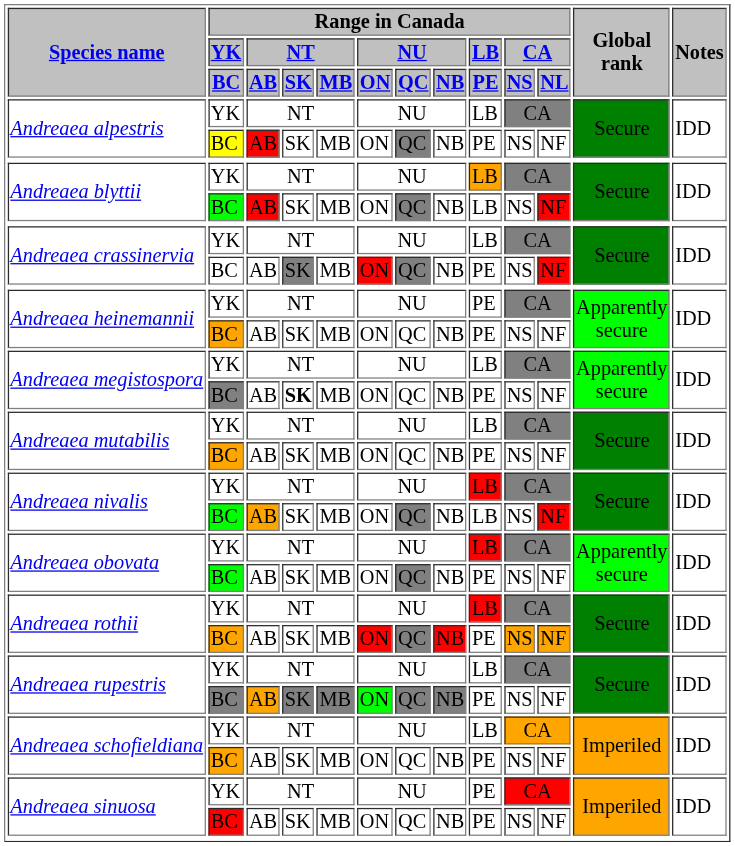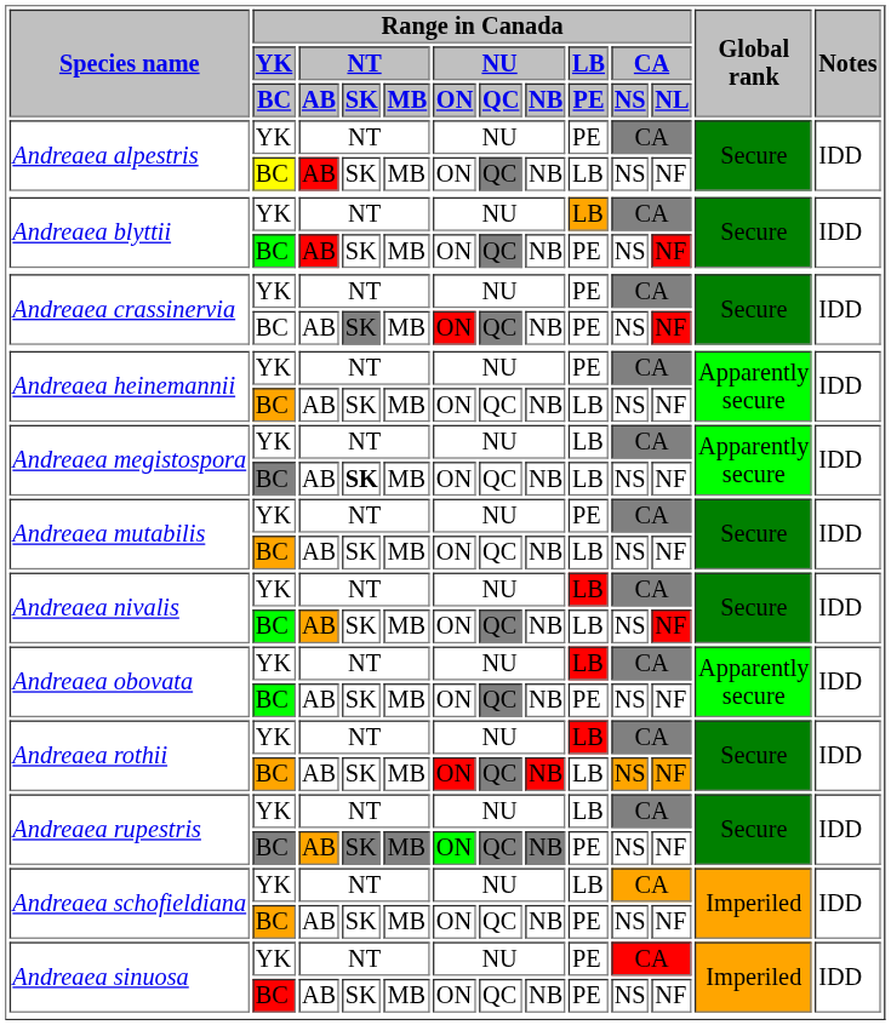 <table border="1" |>
 <tr>
 <th rowspan="3" bgcolor=silver><a href='#'>Species name</a></th>
 <th colspan="10" bgcolor=silver>Range in Canada</th>
 <th rowspan="3" bgcolor=silver>Global <br> rank</th>
 <th rowspan="3" bgcolor=silver>Notes</th>
 </tr>
 <tr>
 <th bgcolor=silver><a href='#'>YK</a></th>
 <th colspan="3" bgcolor=silver><a href='#'>NT</a></th>
 <th colspan="3" bgcolor=silver><a href='#'>NU</a></th>
 <th bgcolor=silver><a href='#'>LB</a></th>
 <th colspan="2" bgcolor=silver><a href='#'>CA</a></th>
 </tr>
 <tr>
 <th bgcolor=silver><a href='#'>BC</a></th>
 <th bgcolor=silver><a href='#'>AB</a></th>
 <th bgcolor=silver><a href='#'>SK</a></th>
 <th bgcolor=silver><a href='#'>MB</a></th>
 <th bgcolor=silver><a href='#'>ON</a></th>
 <th bgcolor=silver><a href='#'>QC</a></th>
 <th bgcolor=silver><a href='#'>NB</a></th>
 <th bgcolor=silver><a href='#'>PE</a></th>
 <th bgcolor=silver><a href='#'>NS</a></th>
 <th bgcolor=silver><a href='#'>NL</a></th>
 </tr>
 <tr>
 <td rowspan="2"><em><a href='#'>Andreaea alpestris</a></em></td>
 <td>YK</td>
 <td colspan="3" align="center">NT</td>
 <td colspan="3" align="center">NU</td>
-<td>LB</td>
+<td>PE</td>
 <td colspan="2" align="center" bgcolor=gray>CA</td>
 <td rowspan="2" align="center" bgcolor=green>Secure</td>
 <td rowspan="2">IDD</td>
 </tr>
 <tr>
 <td bgcolor=yellow>BC</td>
 <td bgcolor=red>AB</td>
 <td>SK</td>
 <td>MB</td>
 <td>ON</td>
 <td bgcolor=gray>QC</td>
 <td>NB</td>
-<td>PE</td>
+<td>LB</td>
 <td>NS</td>
 <td>NF</td>
 </tr>
 <tr>
 </tr>
 <tr>
 <td rowspan="2"><em><a href='#'>Andreaea blyttii</a></em></td>
 <td>YK</td>
 <td colspan="3" align="center">NT</td>
 <td colspan="3" align="center">NU</td>
 <td bgcolor=orange>LB</td>
 <td colspan="2" align="center" bgcolor=gray>CA</td>
 <td rowspan="2" align="center" bgcolor=green>Secure</td>
 <td rowspan="2">IDD</td>
 </tr>
 <tr>
 <td bgcolor=lime>BC</td>
 <td bgcolor=red>AB</td>
 <td>SK</td>
 <td>MB</td>
 <td>ON</td>
 <td bgcolor=gray>QC</td>
 <td>NB</td>
-<td>LB</td>
+<td>PE</td>
 <td>NS</td>
 <td bgcolor=red>NF</td>
 </tr>
 <tr>
 </tr>
 <tr>
 <td rowspan="2"><em><a href='#'>Andreaea crassinervia</a></em></td>
 <td>YK</td>
 <td colspan="3" align="center">NT</td>
 <td colspan="3" align="center">NU</td>
-<td>LB</td>
+<td>PE</td>
 <td colspan="2" align="center" bgcolor=gray>CA</td>
 <td rowspan="2" align="center" bgcolor=green>Secure</td>
 <td rowspan="2">IDD</td>
 </tr>
 <tr>
 <td>BC</td>
 <td>AB</td>
 <td bgcolor=gray>SK</td>
 <td>MB</td>
 <td bgcolor=red>ON</td>
 <td bgcolor=gray>QC</td>
 <td>NB</td>
 <td>PE</td>
 <td>NS</td>
 <td bgcolor=red>NF</td>
 </tr>
 <tr>
 </tr>
 <tr>
 <td rowspan="2"><em><a href='#'>Andreaea heinemannii</a></em></td>
 <td>YK</td>
 <td colspan="3" align="center">NT</td>
 <td colspan="3" align="center">NU</td>
 <td>PE</td>
 <td colspan="2" align="center" bgcolor=gray>CA</td>
 <td rowspan="2" align="center" bgcolor=lime>Apparently <br> secure</td>
 <td rowspan="2">IDD</td>
 </tr>
 <tr>
 <td bgcolor=orange>BC</td>
 <td>AB</td>
 <td>SK</td>
 <td>MB</td>
 <td>ON</td>
 <td>QC</td>
 <td>NB</td>
-<td>PE</td>
+<td>LB</td>
 <td>NS</td>
 <td>NF</td>
 </tr>
 <tr>
 <td rowspan="2"><em><a href='#'>Andreaea megistospora</a></em></td>
 <td>YK</td>
 <td colspan="3" align="center">NT</td>
 <td colspan="3" align="center">NU</td>
 <td>LB</td>
 <td colspan="2" align="center" bgcolor=gray>CA</td>
 <td rowspan="2" align="center" bgcolor=lime>Apparently <br> secure</td>
 <td rowspan="2">IDD</td>
 </tr>
 <tr>
 <td bgcolor=gray>BC</td>
 <td>AB</td>
 <td><strong>SK</strong></td>
 <td>MB</td>
 <td>ON</td>
 <td>QC</td>
 <td>NB</td>
-<td>PE</td>
+<td>LB</td>
 <td>NS</td>
 <td>NF</td>
 </tr>
 <tr>
 <td rowspan="2"><em><a href='#'>Andreaea mutabilis</a></em></td>
 <td>YK</td>
 <td colspan="3" align="center">NT</td>
 <td colspan="3" align="center">NU</td>
-<td>LB</td>
+<td>PE</td>
 <td colspan="2" align="center" bgcolor=gray>CA</td>
 <td rowspan="2" align="center" bgcolor=green>Secure</td>
 <td rowspan="2">IDD</td>
 </tr>
 <tr>
 <td bgcolor=orange>BC</td>
 <td>AB</td>
 <td>SK</td>
 <td>MB</td>
 <td>ON</td>
 <td>QC</td>
 <td>NB</td>
-<td>PE</td>
+<td>LB</td>
 <td>NS</td>
 <td>NF</td>
 </tr>
 <tr>
 <td rowspan="2"><em><a href='#'>Andreaea nivalis</a></em></td>
 <td>YK</td>
 <td colspan="3" align="center">NT</td>
 <td colspan="3" align="center">NU</td>
 <td bgcolor=red>LB</td>
 <td colspan="2" align="center" bgcolor=gray>CA</td>
 <td rowspan="2" align="center" bgcolor=green>Secure</td>
 <td rowspan="2">IDD</td>
 </tr>
 <tr>
 <td bgcolor=lime>BC</td>
 <td bgcolor=orange>AB</td>
 <td>SK</td>
 <td>MB</td>
 <td>ON</td>
 <td bgcolor=gray>QC</td>
 <td>NB</td>
 <td>LB</td>
 <td>NS</td>
 <td bgcolor=red>NF</td>
 </tr>
 <tr>
 <td rowspan="2"><em><a href='#'>Andreaea obovata</a></em></td>
 <td>YK</td>
 <td colspan="3" align="center">NT</td>
 <td colspan="3" align="center">NU</td>
 <td bgcolor=red>LB</td>
 <td colspan="2" align="center" bgcolor=gray>CA</td>
 <td rowspan="2" align="center" bgcolor=lime>Apparently <br> secure</td>
 <td rowspan="2">IDD</td>
 </tr>
 <tr>
 <td bgcolor=lime>BC</td>
 <td>AB</td>
 <td>SK</td>
 <td>MB</td>
 <td>ON</td>
 <td bgcolor=gray>QC</td>
 <td>NB</td>
 <td>PE</td>
 <td>NS</td>
 <td>NF</td>
 </tr>
 <tr>
 <td rowspan="2"><em><a href='#'>Andreaea rothii</a></em></td>
 <td>YK</td>
 <td colspan="3" align="center">NT</td>
 <td colspan="3" align="center">NU</td>
 <td bgcolor=red>LB</td>
 <td colspan="2" align="center" bgcolor=gray>CA</td>
 <td rowspan="2" align="center" bgcolor=green>Secure</td>
 <td rowspan="2">IDD</td>
 </tr>
 <tr>
 <td bgcolor=orange>BC</td>
 <td>AB</td>
 <td>SK</td>
 <td>MB</td>
 <td bgcolor=red>ON</td>
 <td bgcolor=gray>QC</td>
 <td bgcolor=red>NB</td>
-<td>PE</td>
+<td>LB</td>
 <td bgcolor=orange>NS</td>
 <td bgcolor=orange>NF</td>
 </tr>
 <tr>
 <td rowspan="2"><em><a href='#'>Andreaea rupestris</a></em></td>
 <td>YK</td>
 <td colspan="3" align="center">NT</td>
 <td colspan="3" align="center">NU</td>
 <td>LB</td>
 <td colspan="2" align="center" bgcolor=gray>CA</td>
 <td rowspan="2" align="center" bgcolor=green>Secure</td>
 <td rowspan="2">IDD</td>
 </tr>
 <tr>
 <td bgcolor=gray>BC</td>
 <td bgcolor=orange>AB</td>
 <td bgcolor=gray>SK</td>
 <td bgcolor=gray>MB</td>
 <td bgcolor=lime>ON</td>
 <td bgcolor=gray>QC</td>
 <td bgcolor=gray>NB</td>
 <td>PE</td>
 <td>NS</td>
 <td>NF</td>
 </tr>
 <tr>
 <td rowspan="2"><em><a href='#'>Andreaea schofieldiana</a></em></td>
 <td>YK</td>
 <td colspan="3" align="center">NT</td>
 <td colspan="3" align="center">NU</td>
 <td>LB</td>
 <td colspan="2" align="center" bgcolor=orange>CA</td>
 <td rowspan="2" align="center" bgcolor=orange>Imperiled</td>
 <td rowspan="2">IDD</td>
 </tr>
 <tr>
 <td bgcolor=orange>BC</td>
 <td>AB</td>
 <td>SK</td>
 <td>MB</td>
 <td>ON</td>
 <td>QC</td>
 <td>NB</td>
 <td>PE</td>
 <td>NS</td>
 <td>NF</td>
 </tr>
 <tr>
 <td rowspan="2"><em><a href='#'>Andreaea sinuosa</a></em></td>
 <td>YK</td>
 <td colspan="3" align="center">NT</td>
 <td colspan="3" align="center">NU</td>
 <td>PE</td>
 <td colspan="2" align="center" bgcolor=red>CA</td>
 <td rowspan="2" align="center" bgcolor=orange>Imperiled</td>
 <td rowspan="2">IDD</td>
 </tr>
 <tr>
 <td bgcolor=red>BC</td>
 <td>AB</td>
 <td>SK</td>
 <td>MB</td>
 <td>ON</td>
 <td>QC</td>
 <td>NB</td>
 <td>PE</td>
 <td>NS</td>
 <td>NF</td>
 </tr>
 <tr>
 </tr>
 </table>
